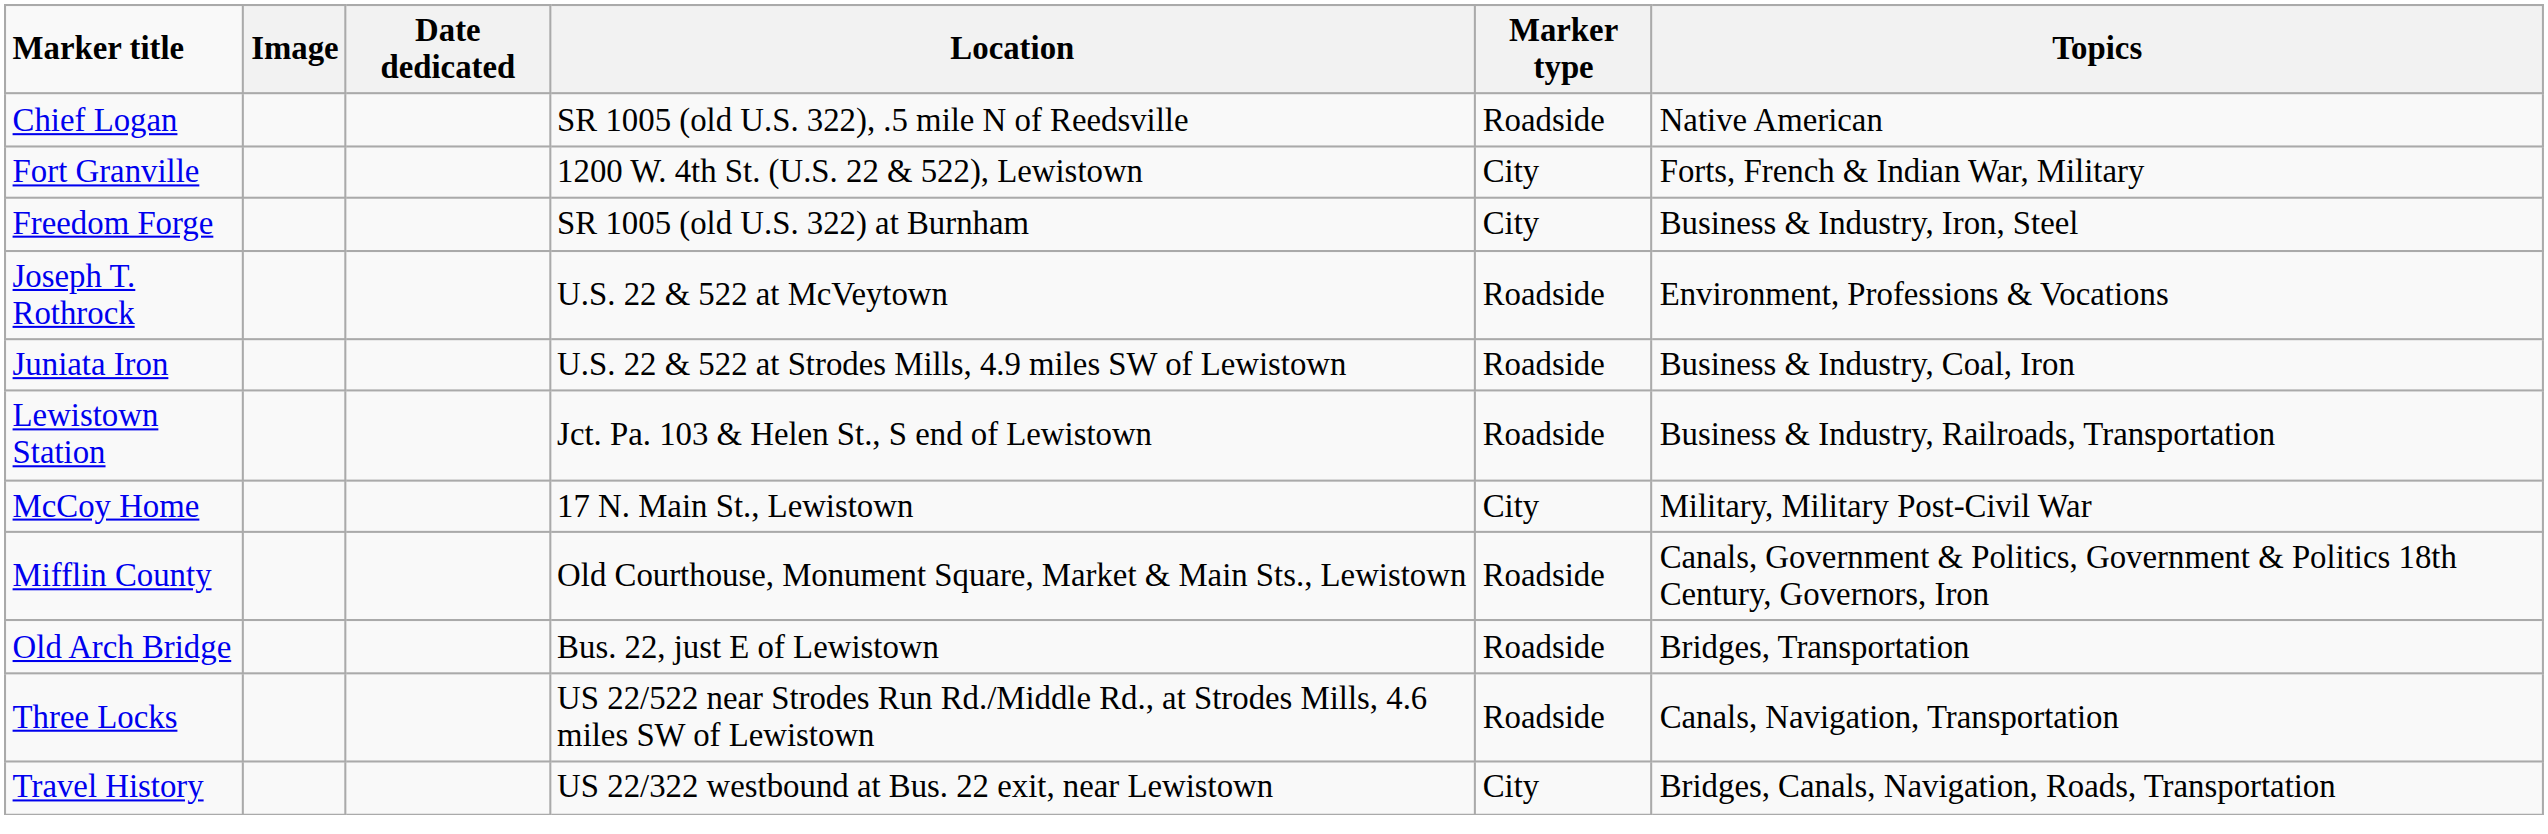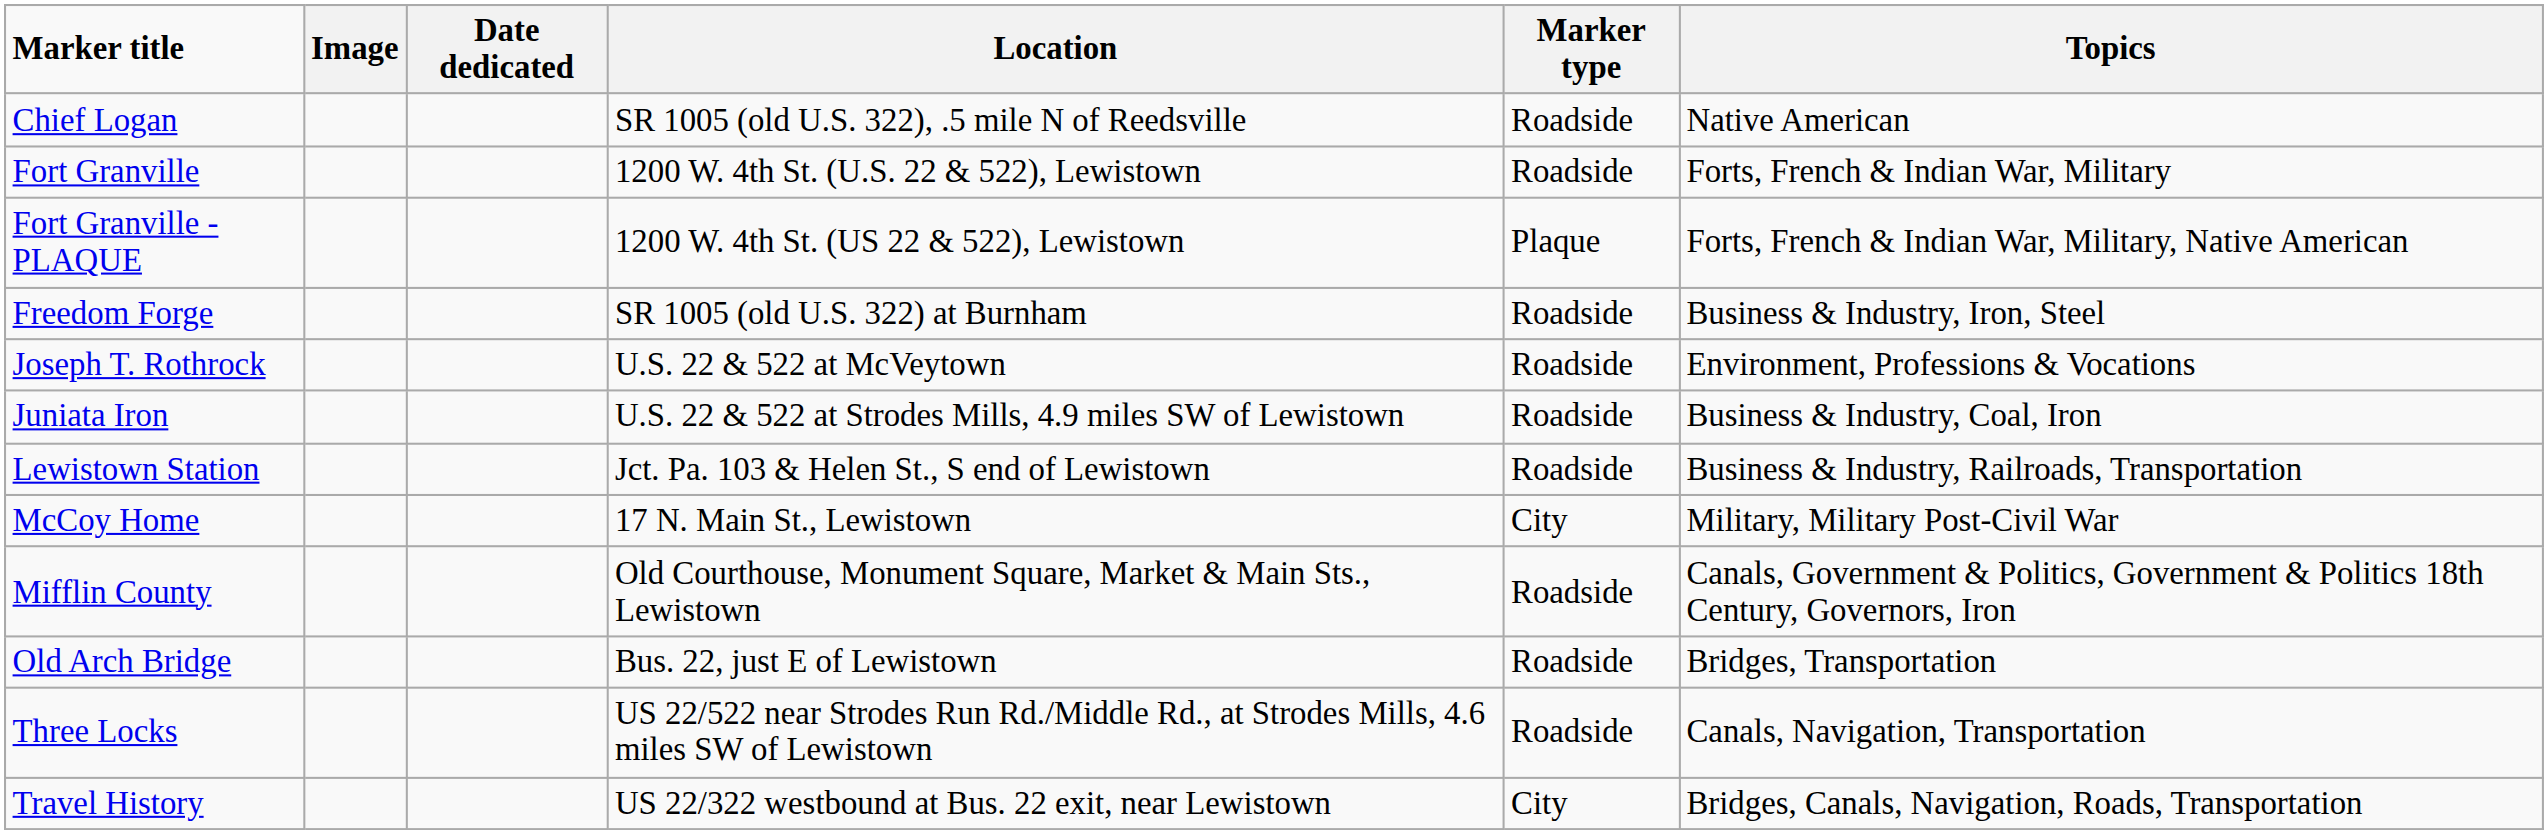 <table class="wikitable sortable" style="width:98%">
 <tr>
 <td><strong>Marker title</strong></td>
 <th class="unsortable"><strong>Image</strong></th>
 <th><strong>Date dedicated</strong></th>
 <th><strong>Location</strong></th>
 <th><strong>Marker type</strong></th>
 <th><strong>Topics</strong></th>
 </tr>
 <tr ->
 <td><a href='#'>Chief Logan</a></td>
 <td></td>
 <td></td>
 <td>SR 1005 (old U.S. 322), .5 mile N of Reedsville<br><small></small></td>
 <td>Roadside</td>
 <td>Native American</td>
 </tr>
 <tr ->
 <td><a href='#'>Fort Granville</a></td>
 <td></td>
 <td></td>
 <td>1200 W. 4th St. (U.S. 22 & 522), Lewistown<br><small></small></td>
-<td>City</td>
+<td>Roadside</td>
 <td>Forts, French & Indian War, Military</td>
+</tr>
+<tr ->
+<td><a href='#'>Fort Granville - PLAQUE</a></td>
+<td></td>
+<td></td>
+<td>1200 W. 4th St. (US 22 & 522), Lewistown<br><small></small></td>
+<td>Plaque</td>
+<td>Forts, French & Indian War, Military, Native American</td>
 </tr>
 <tr ->
 <td><a href='#'>Freedom Forge</a></td>
 <td></td>
 <td></td>
 <td>SR 1005 (old U.S. 322) at Burnham<br><small></small></td>
-<td>City</td>
+<td>Roadside</td>
 <td>Business & Industry, Iron, Steel</td>
 </tr>
 <tr ->
 <td><a href='#'>Joseph T. Rothrock</a></td>
 <td></td>
 <td></td>
 <td>U.S. 22 & 522 at McVeytown<br><small></small></td>
 <td>Roadside</td>
 <td>Environment, Professions & Vocations</td>
 </tr>
 <tr ->
 <td><a href='#'>Juniata Iron</a></td>
 <td></td>
 <td></td>
 <td>U.S. 22 & 522 at Strodes Mills, 4.9 miles SW of Lewistown<br><small></small></td>
 <td>Roadside</td>
 <td>Business & Industry, Coal, Iron</td>
 </tr>
 <tr ->
 <td><a href='#'>Lewistown Station</a></td>
 <td></td>
 <td></td>
 <td>Jct. Pa. 103 & Helen St., S end of Lewistown<br><small></small></td>
 <td>Roadside</td>
 <td>Business & Industry, Railroads, Transportation</td>
 </tr>
 <tr ->
 <td><a href='#'>McCoy Home</a></td>
 <td></td>
 <td></td>
 <td>17 N. Main St., Lewistown<br><small></small></td>
 <td>City</td>
 <td>Military, Military Post-Civil War</td>
 </tr>
 <tr ->
 <td><a href='#'>Mifflin County</a></td>
 <td></td>
 <td></td>
 <td>Old Courthouse, Monument Square, Market & Main Sts., Lewistown<br><small></small></td>
 <td>Roadside</td>
 <td>Canals, Government & Politics, Government & Politics 18th Century, Governors, Iron</td>
 </tr>
 <tr ->
 <td><a href='#'>Old Arch Bridge</a></td>
 <td></td>
 <td></td>
 <td>Bus. 22, just E of Lewistown<br><small></small></td>
 <td>Roadside</td>
 <td>Bridges, Transportation</td>
 </tr>
 <tr ->
 <td><a href='#'>Three Locks</a></td>
 <td></td>
 <td></td>
 <td>US 22/522 near Strodes Run Rd./Middle Rd., at Strodes Mills, 4.6 miles SW of Lewistown<br><small></small></td>
 <td>Roadside</td>
 <td>Canals, Navigation, Transportation</td>
 </tr>
 <tr ->
 <td><a href='#'>Travel History</a></td>
 <td></td>
 <td></td>
 <td>US 22/322 westbound at Bus. 22 exit, near Lewistown <br><small></small></td>
 <td>City</td>
 <td>Bridges, Canals, Navigation, Roads, Transportation</td>
 </tr>
 </table>
